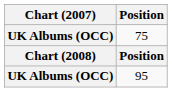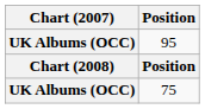 <table class="wikitable plainrowheaders" style="text-align:center">
 <tr>
 <th scope="col">Chart (2007)</th>
 <th scope="col">Position</th>
 </tr>
 <tr>
 <th scope="row">UK Albums (OCC)</th>
-<td>75</td>
+<td>95</td>
 </tr>
 <tr>
 <th scope="col">Chart (2008)</th>
 <th scope="col">Position</th>
 </tr>
 <tr>
 <th scope="row">UK Albums (OCC)</th>
-<td>95</td>
+<td>75</td>
 </tr>
 </table>
